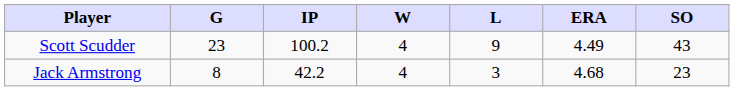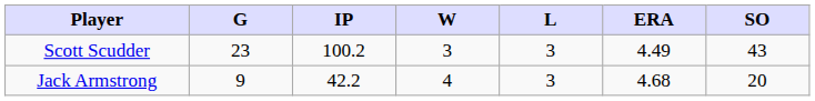 <table class="wikitable sortable">
 <tr>
 <th style="background:#ddf; width:16%;">Player</th>
 <th style="background:#ddf; width:9%;">G</th>
 <th style="background:#ddf; width:9%;">IP</th>
 <th style="background:#ddf; width:9%;">W</th>
 <th style="background:#ddf; width:9%;">L</th>
 <th style="background:#ddf; width:9%;">ERA</th>
 <th style="background:#ddf; width:9%;">SO</th>
 </tr>
 <tr align=center>
 <td><a href='#'>Scott Scudder</a></td>
 <td>23</td>
 <td>100.2</td>
-<td>4</td>
-<td>9</td>
+<td>3</td>
+<td>3</td>
 <td>4.49</td>
 <td>43</td>
 </tr>
 <tr align=center>
 <td><a href='#'>Jack Armstrong</a></td>
-<td>8</td>
+<td>9</td>
 <td>42.2</td>
 <td>4</td>
 <td>3</td>
 <td>4.68</td>
-<td>23</td>
+<td>20</td>
 </tr>
 </table>
